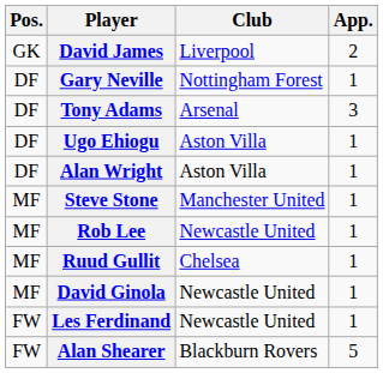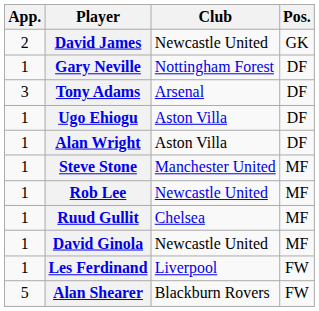 <table class="wikitable plainrowheaders" style="text-align: left">
 <tr>
-<th scope=col>Pos.</th>
+<th scope=col>App.</th>
 <th scope=col>Player</th>
 <th scope=col>Club</th>
-<th scope=col>App.</th>
+<th scope=col>Pos.</th>
 </tr>
 <tr>
+<td style=text-align:center>2</td>
+<th scope=row><a href='#'>David James</a></th>
+<td>Newcastle United</td>
 <td style=text-align:center>GK</td>
-<th scope=row><a href='#'>David James</a></th>
-<td><a href='#'>Liverpool</a></td>
-<td style=text-align:center>2</td>
 </tr>
 <tr>
-<td style=text-align:center>DF</td>
+<td style=text-align:center>1</td>
 <th scope=row><a href='#'>Gary Neville</a></th>
 <td><a href='#'>Nottingham Forest</a></td>
-<td style=text-align:center>1</td>
+<td style=text-align:center>DF</td>
 </tr>
 <tr>
-<td style=text-align:center>DF</td>
+<td style=text-align:center>3</td>
 <th scope=row><a href='#'>Tony Adams</a> </th>
 <td><a href='#'>Arsenal</a></td>
-<td style=text-align:center>3</td>
+<td style=text-align:center>DF</td>
 </tr>
 <tr>
-<td style=text-align:center>DF</td>
+<td style=text-align:center>1</td>
 <th scope=row><a href='#'>Ugo Ehiogu</a></th>
 <td><a href='#'>Aston Villa</a></td>
-<td style=text-align:center>1</td>
+<td style=text-align:center>DF</td>
 </tr>
 <tr>
-<td style=text-align:center>DF</td>
+<td style=text-align:center>1</td>
 <th scope=row><a href='#'>Alan Wright</a></th>
 <td>Aston Villa</td>
-<td style=text-align:center>1</td>
+<td style=text-align:center>DF</td>
 </tr>
 <tr>
-<td style=text-align:center>MF</td>
+<td style=text-align:center>1</td>
 <th scope=row><a href='#'>Steve Stone</a></th>
 <td><a href='#'>Manchester United</a></td>
-<td style=text-align:center>1</td>
+<td style=text-align:center>MF</td>
 </tr>
 <tr>
-<td style=text-align:center>MF</td>
+<td style=text-align:center>1</td>
 <th scope=row><a href='#'>Rob Lee</a></th>
 <td><a href='#'>Newcastle United</a></td>
-<td style=text-align:center>1</td>
+<td style=text-align:center>MF</td>
 </tr>
 <tr>
-<td style=text-align:center>MF</td>
+<td style=text-align:center>1</td>
 <th scope=row><a href='#'>Ruud Gullit</a></th>
 <td><a href='#'>Chelsea</a></td>
-<td style=text-align:center>1</td>
+<td style=text-align:center>MF</td>
 </tr>
 <tr>
-<td style=text-align:center>MF</td>
+<td style=text-align:center>1</td>
 <th scope=row><a href='#'>David Ginola</a></th>
 <td>Newcastle United</td>
-<td style=text-align:center>1</td>
+<td style=text-align:center>MF</td>
 </tr>
 <tr>
+<td style=text-align:center>1</td>
+<th scope=row><a href='#'>Les Ferdinand</a></th>
+<td><a href='#'>Liverpool</a></td>
 <td style=text-align:center>FW</td>
-<th scope=row><a href='#'>Les Ferdinand</a></th>
-<td>Newcastle United</td>
-<td style=text-align:center>1</td>
 </tr>
 <tr>
-<td style=text-align:center>FW</td>
+<td style=text-align:center>5</td>
 <th scope=row><a href='#'>Alan Shearer</a> </th>
 <td>Blackburn Rovers</td>
-<td style=text-align:center>5</td>
+<td style=text-align:center>FW</td>
 </tr>
 </table>
